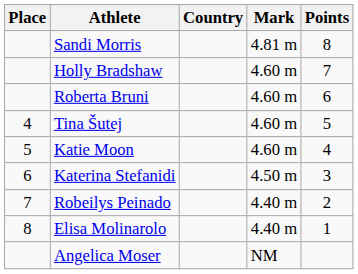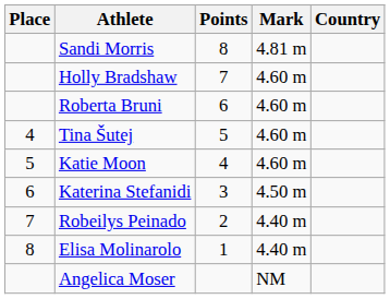 <table class="wikitable">
 <tr>
 <th>Place</th>
 <th>Athlete</th>
+<th>Points</th>
+<th>Mark</th>
 <th>Country</th>
-<th>Mark</th>
-<th>Points</th>
 </tr>
 <tr>
 <td align=center></td>
 <td><a href='#'>Sandi Morris</a></td>
+<td align=center>8</td>
+<td>4.81 m</td>
 <td></td>
-<td>4.81 m</td>
-<td align=center>8</td>
 </tr>
 <tr>
 <td align=center></td>
 <td><a href='#'>Holly Bradshaw</a></td>
+<td align=center>7</td>
+<td>4.60 m</td>
 <td></td>
-<td>4.60 m</td>
-<td align=center>7</td>
 </tr>
 <tr>
 <td align=center></td>
 <td><a href='#'>Roberta Bruni</a></td>
+<td align=center>6</td>
+<td>4.60 m</td>
 <td></td>
-<td>4.60 m</td>
-<td align=center>6</td>
 </tr>
 <tr>
 <td align=center>4</td>
 <td><a href='#'>Tina Šutej</a></td>
+<td align=center>5</td>
+<td>4.60 m</td>
 <td></td>
-<td>4.60 m</td>
-<td align=center>5</td>
 </tr>
 <tr>
 <td align=center>5</td>
 <td><a href='#'>Katie Moon</a></td>
+<td align=center>4</td>
+<td>4.60 m</td>
 <td></td>
-<td>4.60 m</td>
-<td align=center>4</td>
 </tr>
 <tr>
 <td align=center>6</td>
 <td><a href='#'>Katerina Stefanidi</a></td>
+<td align=center>3</td>
+<td>4.50 m</td>
 <td></td>
-<td>4.50 m</td>
-<td align=center>3</td>
 </tr>
 <tr>
 <td align=center>7</td>
 <td><a href='#'>Robeilys Peinado</a></td>
+<td align=center>2</td>
+<td>4.40 m</td>
 <td></td>
-<td>4.40 m</td>
-<td align=center>2</td>
 </tr>
 <tr>
 <td align=center>8</td>
 <td><a href='#'>Elisa Molinarolo</a></td>
+<td align=center>1</td>
+<td>4.40 m</td>
 <td></td>
-<td>4.40 m</td>
-<td align=center>1</td>
 </tr>
 <tr>
 <td align=center></td>
 <td><a href='#'>Angelica Moser</a></td>
+<td align=center></td>
+<td>NM</td>
 <td></td>
-<td>NM</td>
-<td align=center></td>
 </tr>
 </table>
